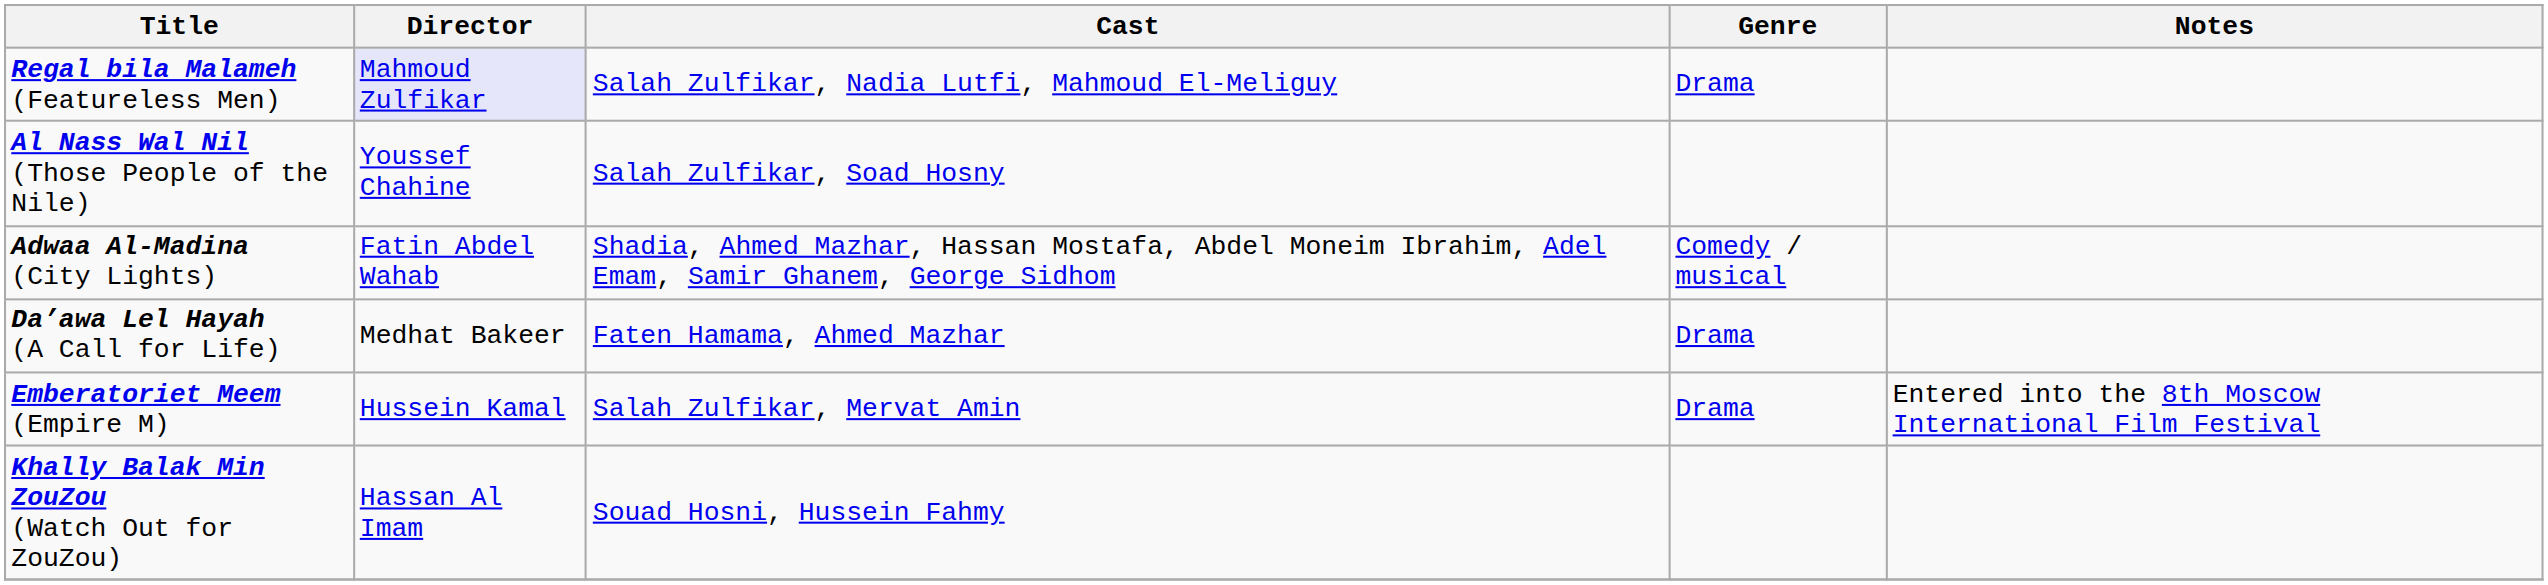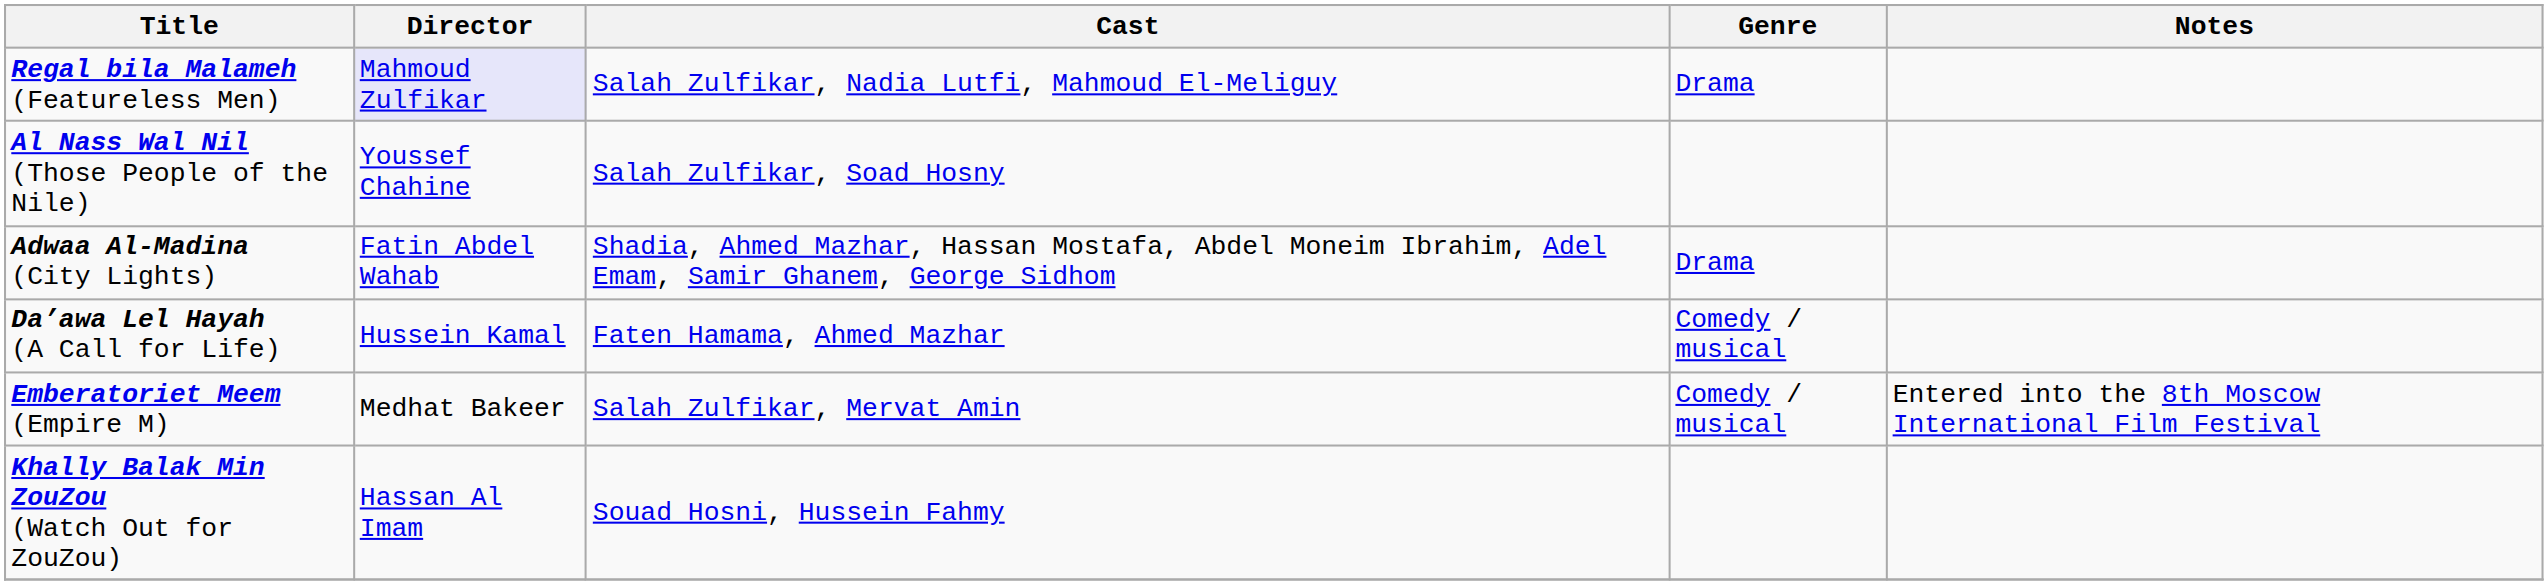 <table class="wikitable">
 <tr>
 <th>Title</th>
 <th>Director</th>
 <th>Cast</th>
 <th>Genre</th>
 <th>Notes</th>
 </tr>
 <tr>
 <td><strong><em><a href='#'>Regal bila Malameh</a></em></strong><br>(Featureless Men)</td>
 <td style="background: lavender;"><a href='#'>Mahmoud Zulfikar</a></td>
 <td><a href='#'>Salah Zulfikar</a>, <a href='#'>Nadia Lutfi</a>, <a href='#'>Mahmoud El-Meliguy</a></td>
 <td><a href='#'>Drama</a></td>
 <td></td>
 </tr>
 <tr>
 <td><strong><em><a href='#'>Al Nass Wal Nil</a></em></strong><br>(Those People of the Nile)</td>
 <td><a href='#'>Youssef Chahine</a></td>
 <td><a href='#'>Salah Zulfikar</a>, <a href='#'>Soad Hosny</a></td>
 <td></td>
 <td></td>
 </tr>
 <tr>
 <td><strong><em>Adwaa Al-Madina</em></strong><br>(City Lights)</td>
 <td><a href='#'>Fatin Abdel Wahab</a></td>
 <td><a href='#'>Shadia</a>, <a href='#'>Ahmed Mazhar</a>, Hassan Mostafa, Abdel Moneim Ibrahim, <a href='#'>Adel Emam</a>, <a href='#'>Samir Ghanem</a>, <a href='#'>George Sidhom</a></td>
+<td><a href='#'>Drama</a></td>
+<td></td>
+</tr>
+<tr>
+<td><strong><em>Da’awa Lel Hayah</em></strong><br>(A Call for Life)</td>
+<td><a href='#'>Hussein Kamal</a></td>
+<td><a href='#'>Faten Hamama</a>, <a href='#'>Ahmed Mazhar</a></td>
 <td><a href='#'>Comedy</a> / <a href='#'>musical</a></td>
 <td></td>
 </tr>
 <tr>
-<td><strong><em>Da’awa Lel Hayah</em></strong><br>(A Call for Life)</td>
+<td><strong><em><a href='#'>Emberatoriet Meem</a></em></strong><br>(Empire M)</td>
 <td>Medhat Bakeer</td>
-<td><a href='#'>Faten Hamama</a>, <a href='#'>Ahmed Mazhar</a></td>
-<td><a href='#'>Drama</a></td>
-<td></td>
-</tr>
-<tr>
-<td><strong><em><a href='#'>Emberatoriet Meem</a></em></strong><br>(Empire M)</td>
-<td><a href='#'>Hussein Kamal</a></td>
 <td><a href='#'>Salah Zulfikar</a>, <a href='#'>Mervat Amin</a></td>
-<td><a href='#'>Drama</a></td>
+<td><a href='#'>Comedy</a> / <a href='#'>musical</a></td>
 <td>Entered into the <a href='#'>8th Moscow International Film Festival</a></td>
 </tr>
 <tr>
 <td><strong><em><a href='#'>Khally Balak Min ZouZou</a></em></strong><br>(Watch Out for ZouZou)</td>
 <td><a href='#'>Hassan Al Imam</a></td>
 <td><a href='#'>Souad Hosni</a>, <a href='#'>Hussein Fahmy</a></td>
 <td></td>
 <td></td>
 </tr>
 <tr>
 </tr>
 </table>
